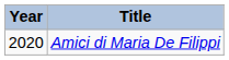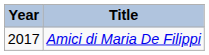 <table class="wikitable">
 <tr>
 <th style="background: #B0C4DE;">Year</th>
 <th style="background: #B0C4DE;">Title</th>
 </tr>
 <tr>
-<td>2020</td>
+<td>2017</td>
 <td><em><a href='#'>Amici di Maria De Filippi</a></em></td>
 </tr>
 </table>
